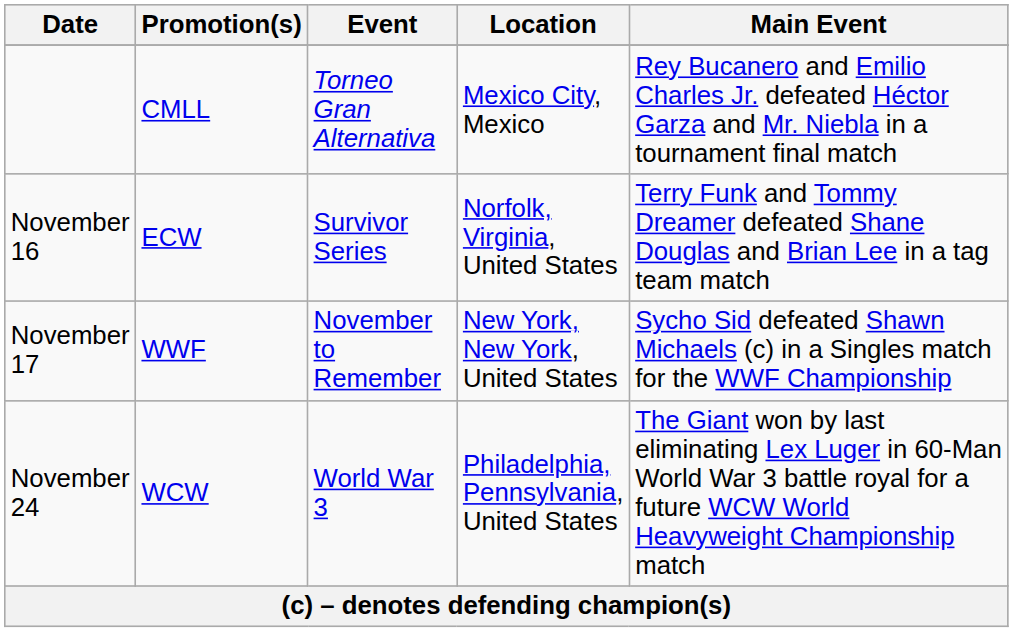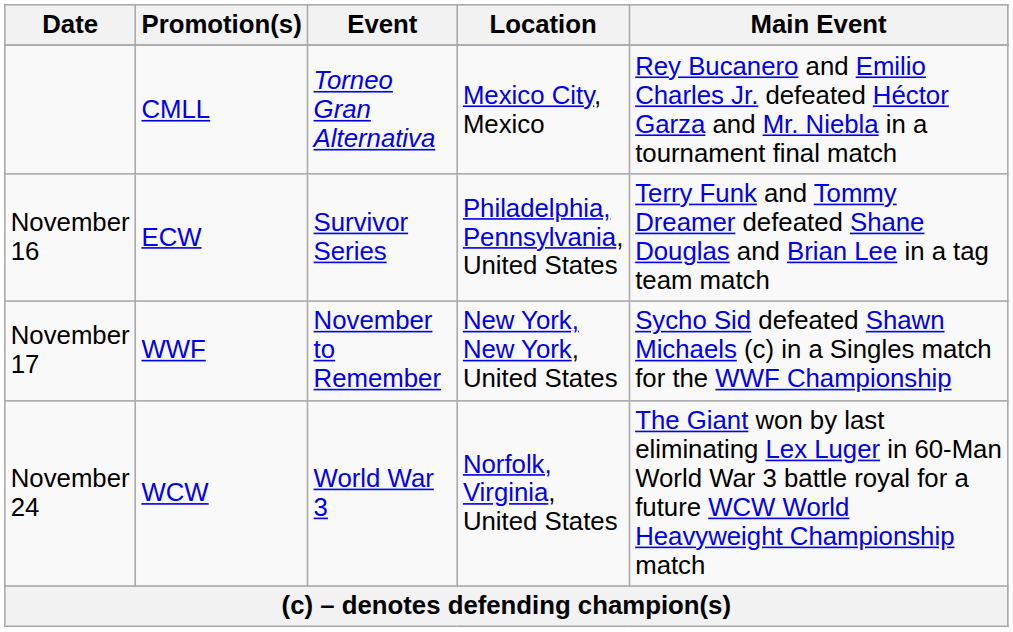 <table class="wikitable" style="width:100%;">
 <tr>
 <th width="5%">Date</th>
 <th width="5%">Promotion(s)</th>
 <th style="width:15%;">Event</th>
 <th style="width:15%;">Location</th>
 <th style="width:40%;">Main Event</th>
 </tr>
 <tr style="width:20%;" |Notes>
 </tr>
 <tr>
 <td></td>
 <td><a href='#'>CMLL</a></td>
 <td><em><a href='#'>Torneo Gran Alternativa</a></em></td>
 <td><a href='#'>Mexico City</a>, Mexico</td>
 <td><a href='#'>Rey Bucanero</a> and <a href='#'>Emilio Charles Jr.</a> defeated <a href='#'>Héctor Garza</a> and <a href='#'>Mr. Niebla</a> in a tournament final match</td>
 </tr>
 <tr>
 <td>November 16</td>
 <td><a href='#'>ECW</a></td>
 <td><a href='#'>Survivor Series</a></td>
-<td><a href='#'>Norfolk, Virginia</a>, United States</td>
+<td><a href='#'>Philadelphia, Pennsylvania</a>, United States</td>
 <td><a href='#'>Terry Funk</a> and <a href='#'>Tommy Dreamer</a> defeated <a href='#'>Shane Douglas</a> and <a href='#'>Brian Lee</a> in a tag team match</td>
 </tr>
 <tr>
 <td>November 17</td>
 <td><a href='#'>WWF</a></td>
 <td><a href='#'>November to Remember</a></td>
 <td><a href='#'>New York, New York</a>, United States</td>
 <td><a href='#'>Sycho Sid</a> defeated <a href='#'>Shawn Michaels</a> (c) in a Singles match for the <a href='#'>WWF Championship</a></td>
 </tr>
 <tr>
 <td>November 24</td>
 <td><a href='#'>WCW</a></td>
 <td><a href='#'>World War 3</a></td>
-<td><a href='#'>Philadelphia, Pennsylvania</a>, United States</td>
+<td><a href='#'>Norfolk, Virginia</a>, United States</td>
 <td><a href='#'>The Giant</a> won by last eliminating <a href='#'>Lex Luger</a> in 60-Man World War 3 battle royal for a future <a href='#'>WCW World Heavyweight Championship</a> match</td>
 </tr>
 <tr>
 <th colspan="6">(c) – denotes defending champion(s)</th>
 </tr>
 </table>
